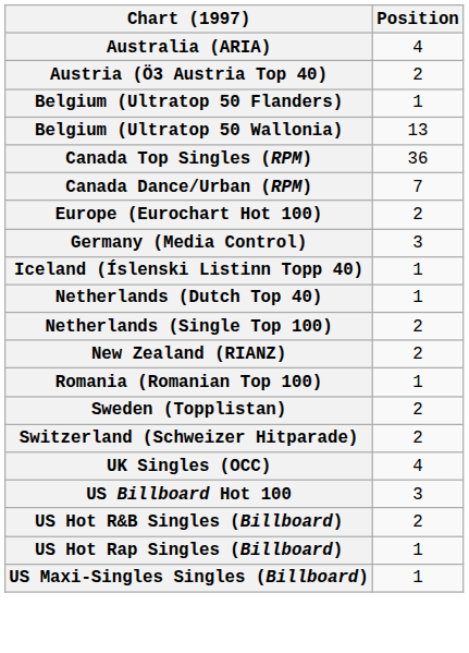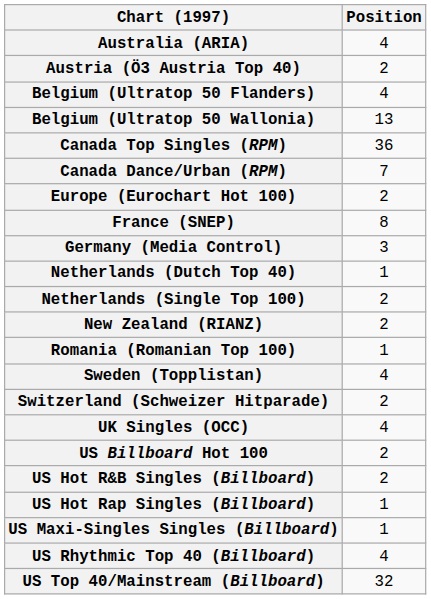 <table class="wikitable sortable plainrowheaders" style="text-align:center">
 <tr>
 <th scope="col">Chart (1997)</th>
 <th scope="col">Position</th>
 </tr>
 <tr>
 <th scope="row">Australia (ARIA)</th>
 <td>4</td>
 </tr>
 <tr>
 <th scope="row">Austria (Ö3 Austria Top 40)</th>
 <td>2</td>
 </tr>
 <tr>
 <th scope="row">Belgium (Ultratop 50 Flanders)</th>
-<td>1</td>
+<td>4</td>
 </tr>
 <tr>
 <th scope="row">Belgium (Ultratop 50 Wallonia)</th>
 <td>13</td>
 </tr>
 <tr>
 <th scope="row">Canada Top Singles (<em>RPM</em>)</th>
 <td>36</td>
 </tr>
 <tr>
 <th scope="row">Canada Dance/Urban (<em>RPM</em>)</th>
 <td>7</td>
 </tr>
 <tr>
 <th scope="row">Europe (Eurochart Hot 100)</th>
 <td>2</td>
 </tr>
 <tr>
+<th scope="row">France (SNEP)</th>
+<td>8</td>
+</tr>
+<tr>
 <th scope="row">Germany (Media Control)</th>
 <td>3</td>
-</tr>
-<tr>
-<th scope="row">Iceland (Íslenski Listinn Topp 40)</th>
-<td>1</td>
 </tr>
 <tr>
 <th scope="row">Netherlands (Dutch Top 40)</th>
 <td>1</td>
 </tr>
 <tr>
 <th scope="row">Netherlands (Single Top 100)</th>
 <td>2</td>
 </tr>
 <tr>
 <th scope="row">New Zealand (RIANZ)</th>
 <td>2</td>
 </tr>
 <tr>
 <th scope="row">Romania (Romanian Top 100)</th>
 <td>1</td>
 </tr>
 <tr>
 <th scope="row">Sweden (Topplistan)</th>
-<td>2</td>
+<td>4</td>
 </tr>
 <tr>
 <th scope="row">Switzerland (Schweizer Hitparade)</th>
 <td>2</td>
 </tr>
 <tr>
 <th scope="row">UK Singles (OCC)</th>
 <td>4</td>
 </tr>
 <tr>
 <th scope="row">US <em>Billboard</em> Hot 100</th>
-<td>3</td>
+<td>2</td>
 </tr>
 <tr>
 <th scope="row">US Hot R&B Singles (<em>Billboard</em>)</th>
 <td>2</td>
 </tr>
 <tr>
 <th scope="row">US Hot Rap Singles (<em>Billboard</em>)</th>
 <td>1</td>
 </tr>
 <tr>
 <th scope="row">US Maxi-Singles Singles (<em>Billboard</em>)</th>
 <td>1</td>
 </tr>
+<tr>
+<th scope="row">US Rhythmic Top 40 (<em>Billboard</em>)</th>
+<td>4</td>
+</tr>
+<tr>
+<th scope="row">US Top 40/Mainstream (<em>Billboard</em>)</th>
+<td>32</td>
+</tr>
 </table>
